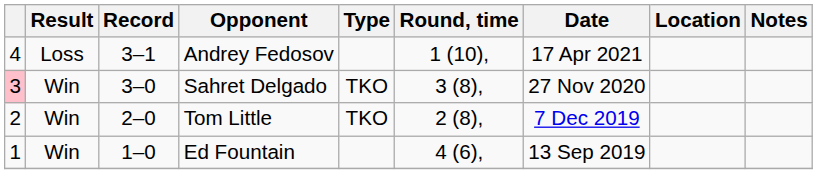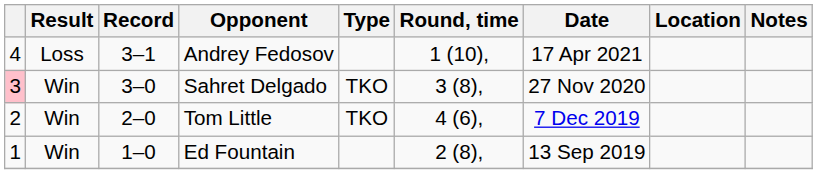 <table class="wikitable" style="text-align:center">
 <tr>
 <th></th>
 <th>Result</th>
 <th>Record</th>
 <th>Opponent</th>
 <th>Type</th>
 <th>Round, time</th>
 <th>Date</th>
 <th>Location</th>
 <th>Notes</th>
 </tr>
 <tr>
 <td>4</td>
 <td>Loss</td>
 <td>3–1</td>
 <td align=left> Andrey Fedosov</td>
 <td></td>
 <td>1 (10), </td>
 <td>17 Apr 2021</td>
 <td align=left> </td>
 <td></td>
 </tr>
 <tr>
 <td style="background: pink;">3</td>
 <td>Win</td>
 <td>3–0</td>
 <td align=left> Sahret Delgado</td>
 <td>TKO</td>
 <td>3 (8), </td>
 <td>27 Nov 2020</td>
 <td align=left> </td>
 <td></td>
 </tr>
 <tr>
 <td>2</td>
 <td>Win</td>
 <td>2–0</td>
 <td align=left> Tom Little</td>
 <td>TKO</td>
-<td>2 (8), </td>
+<td>4 (6), </td>
 <td><a href='#'>7 Dec 2019</a></td>
 <td align=left> </td>
 <td></td>
 </tr>
 <tr>
 <td>1</td>
 <td>Win</td>
 <td>1–0</td>
 <td align=left> Ed Fountain</td>
 <td></td>
-<td>4 (6), </td>
+<td>2 (8), </td>
 <td>13 Sep 2019</td>
 <td align=left> </td>
 <td></td>
 </tr>
 <tr>
 </tr>
 </table>
